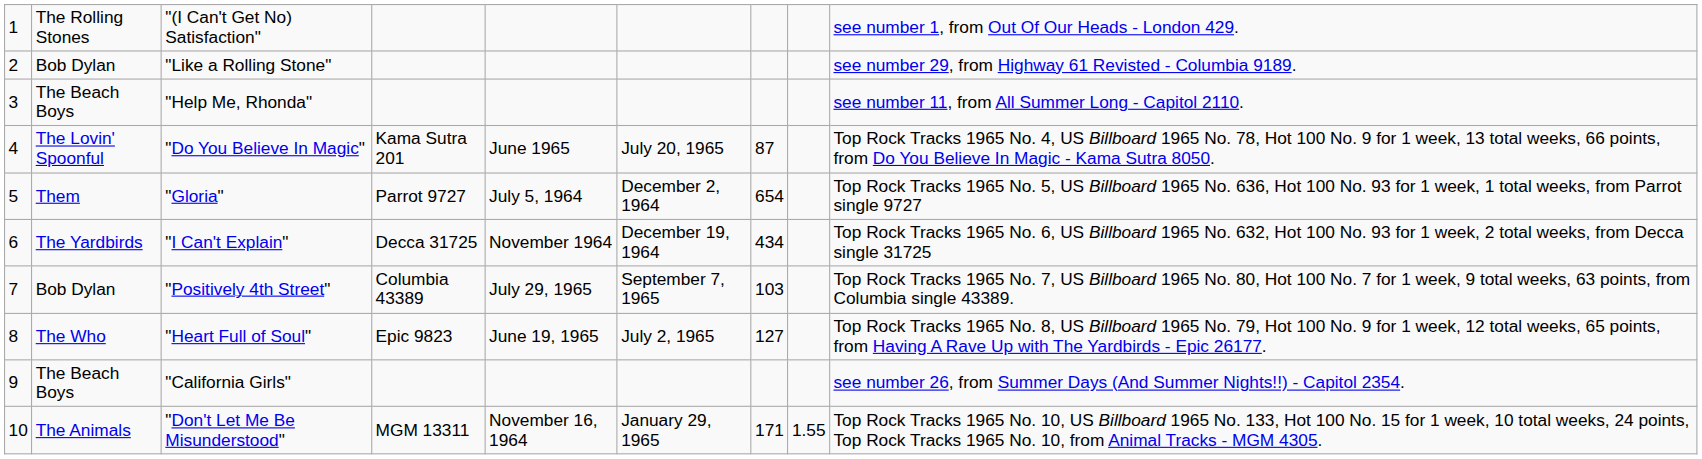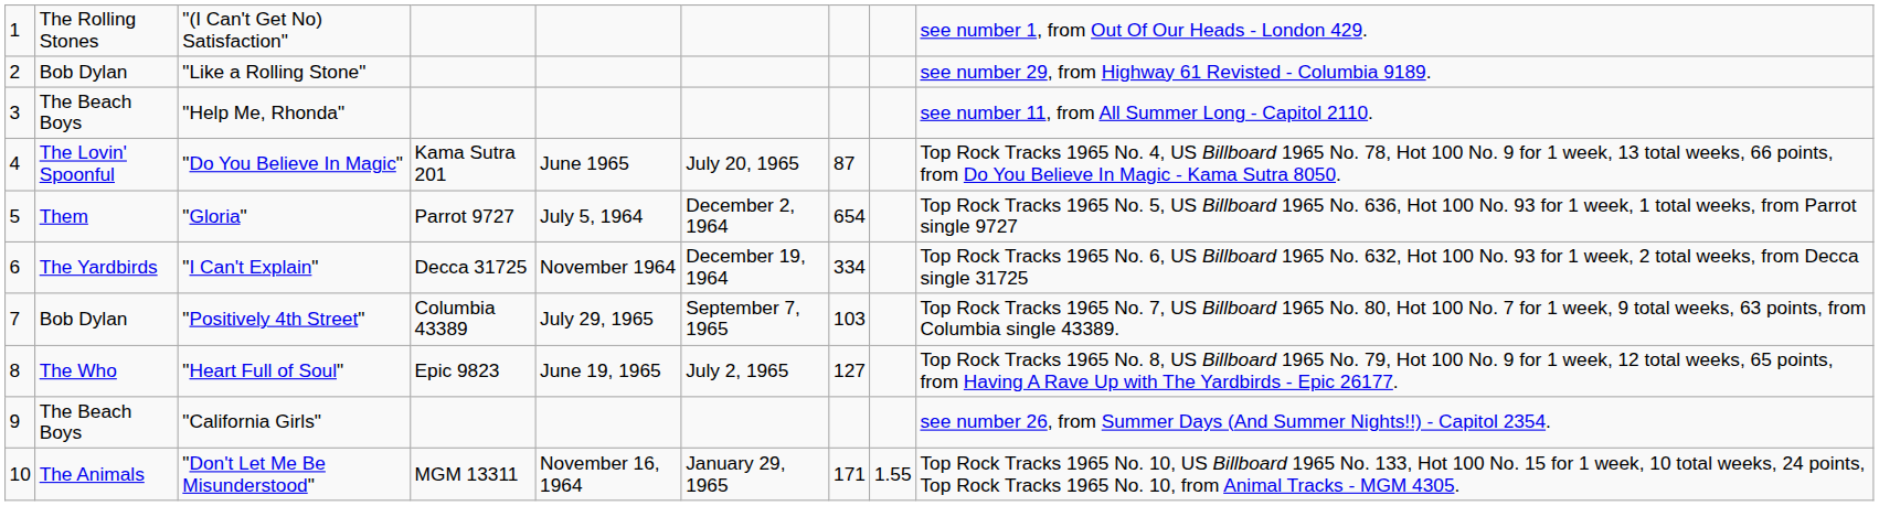 <table class="wikitable sortable">
 <tr>
 <td>1</td>
 <td>The Rolling Stones</td>
 <td>"(I Can't Get No) Satisfaction"</td>
 <td></td>
 <td></td>
 <td></td>
 <td></td>
 <td></td>
 <td><a href='#'>see number 1</a>, from <a href='#'>Out Of Our Heads - London 429</a>.</td>
 </tr>
 <tr>
 <td>2</td>
 <td>Bob Dylan</td>
 <td>"Like a Rolling Stone"</td>
 <td></td>
 <td></td>
 <td></td>
 <td></td>
 <td></td>
 <td><a href='#'>see number 29</a>, from <a href='#'>Highway 61 Revisted - Columbia 9189</a>.</td>
 </tr>
 <tr>
 <td>3</td>
 <td>The Beach Boys</td>
 <td>"Help Me, Rhonda"</td>
 <td></td>
 <td></td>
 <td></td>
 <td></td>
 <td></td>
 <td><a href='#'>see number 11</a>, from <a href='#'>All Summer Long - Capitol 2110</a>.</td>
 </tr>
 <tr>
 <td>4</td>
 <td><a href='#'>The Lovin' Spoonful</a></td>
 <td>"<a href='#'>Do You Believe In Magic</a>"</td>
 <td>Kama Sutra 201</td>
 <td>June 1965</td>
 <td>July 20, 1965</td>
 <td>87</td>
 <td></td>
 <td>Top Rock Tracks 1965 No. 4, US <em>Billboard</em> 1965 No. 78, Hot 100 No. 9 for 1 week, 13 total weeks, 66 points, from <a href='#'>Do You Believe In Magic - Kama Sutra 8050</a>.</td>
 </tr>
 <tr>
 <td>5</td>
 <td><a href='#'>Them</a></td>
 <td>"<a href='#'>Gloria</a>"</td>
 <td>Parrot 9727</td>
 <td>July 5, 1964</td>
 <td>December 2, 1964</td>
 <td>654</td>
 <td></td>
 <td>Top Rock Tracks 1965 No. 5, US <em>Billboard</em> 1965 No. 636, Hot 100 No. 93 for 1 week, 1 total weeks, from Parrot single 9727</td>
 </tr>
 <tr>
 <td>6</td>
 <td><a href='#'>The Yardbirds</a></td>
 <td>"<a href='#'>I Can't Explain</a>"</td>
 <td>Decca 31725</td>
 <td>November 1964</td>
 <td>December 19, 1964</td>
-<td>434</td>
+<td>334</td>
 <td></td>
 <td>Top Rock Tracks 1965 No. 6, US <em>Billboard</em> 1965 No. 632, Hot 100 No. 93 for 1 week, 2 total weeks, from Decca single 31725</td>
 </tr>
 <tr>
 <td>7</td>
 <td>Bob Dylan</td>
 <td>"<a href='#'>Positively 4th Street</a>"</td>
 <td>Columbia 43389</td>
 <td>July 29, 1965</td>
 <td>September 7, 1965</td>
 <td>103</td>
 <td></td>
 <td>Top Rock Tracks 1965 No. 7, US <em>Billboard</em> 1965 No. 80, Hot 100 No. 7 for 1 week, 9 total weeks, 63 points, from Columbia single 43389.</td>
 </tr>
 <tr>
 <td>8</td>
 <td><a href='#'>The Who</a></td>
 <td>"<a href='#'>Heart Full of Soul</a>"</td>
 <td>Epic 9823</td>
 <td>June 19, 1965</td>
 <td>July 2, 1965</td>
 <td>127</td>
 <td></td>
 <td>Top Rock Tracks 1965 No. 8, US <em>Billboard</em> 1965 No. 79, Hot 100 No. 9 for 1 week, 12 total weeks, 65 points, from <a href='#'>Having A Rave Up with The Yardbirds - Epic 26177</a>.</td>
 </tr>
 <tr>
 <td>9</td>
 <td>The Beach Boys</td>
 <td>"California Girls"</td>
 <td></td>
 <td></td>
 <td></td>
 <td></td>
 <td></td>
 <td><a href='#'>see number 26</a>, from <a href='#'>Summer Days (And Summer Nights!!) - Capitol 2354</a>.</td>
 </tr>
 <tr>
 <td>10</td>
 <td><a href='#'>The Animals</a></td>
 <td>"<a href='#'>Don't Let Me Be Misunderstood</a>"</td>
 <td>MGM 13311</td>
 <td>November 16, 1964</td>
 <td>January 29, 1965</td>
 <td>171</td>
 <td>1.55</td>
 <td>Top Rock Tracks 1965 No. 10, US <em>Billboard</em> 1965 No. 133, Hot 100 No. 15 for 1 week, 10 total weeks, 24 points, Top Rock Tracks 1965 No. 10, from <a href='#'>Animal Tracks - MGM 4305</a>.</td>
 </tr>
 </table>
